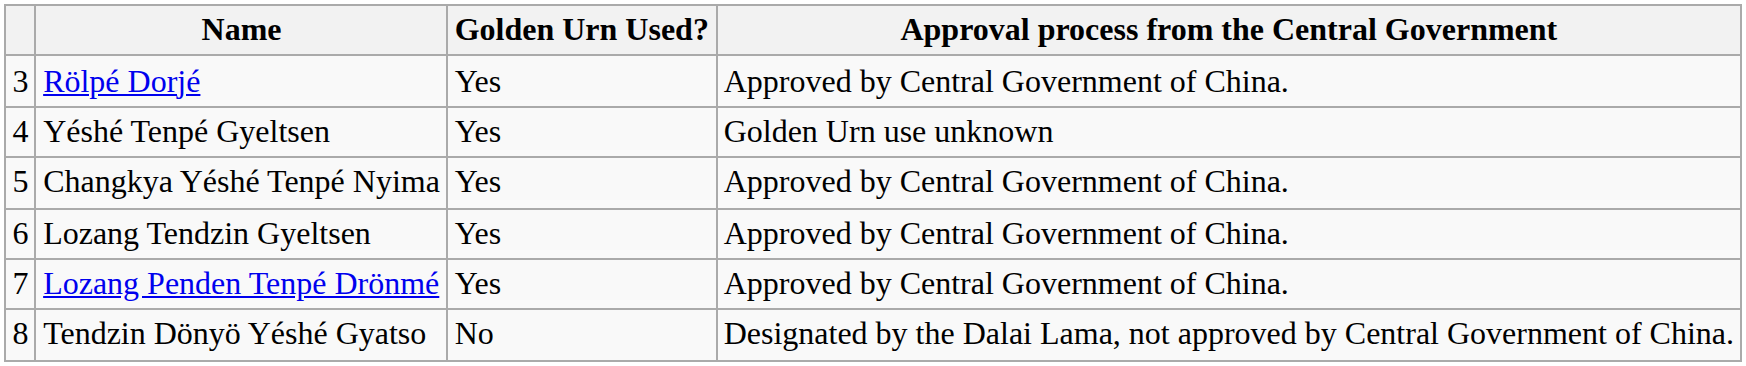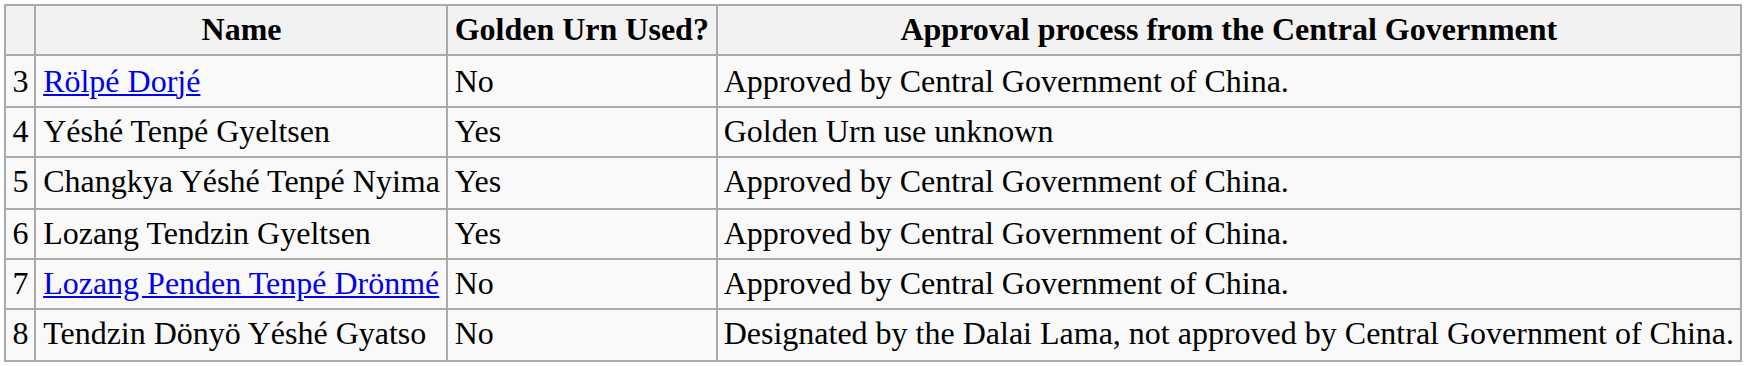 <table class="wikitable">
 <tr>
 <th></th>
 <th>Name</th>
 <th>Golden Urn Used?</th>
 <th>Approval process from the Central Government</th>
 </tr>
 <tr>
 <td align="right">3</td>
 <td><a href='#'>Rölpé Dorjé</a></td>
-<td>Yes</td>
+<td>No</td>
 <td>Approved by Central Government of China.</td>
 </tr>
 <tr>
 <td align="right">4</td>
 <td>Yéshé Tenpé Gyeltsen</td>
 <td>Yes</td>
 <td>Golden Urn use unknown</td>
 </tr>
 <tr>
 <td>5</td>
 <td>Changkya Yéshé Tenpé Nyima</td>
 <td>Yes</td>
 <td>Approved by Central Government of China.</td>
 </tr>
 <tr>
 <td>6</td>
 <td>Lozang Tendzin Gyeltsen</td>
 <td>Yes</td>
 <td>Approved by Central Government of China.</td>
 </tr>
 <tr>
 <td>7</td>
 <td><a href='#'>Lozang Penden Tenpé Drönmé</a></td>
-<td>Yes</td>
+<td>No</td>
 <td>Approved by Central Government of China.</td>
 </tr>
 <tr>
 <td>8</td>
 <td>Tendzin Dönyö Yéshé Gyatso</td>
 <td>No</td>
 <td>Designated by the Dalai Lama, not approved by Central Government of China.</td>
 </tr>
 </table>
